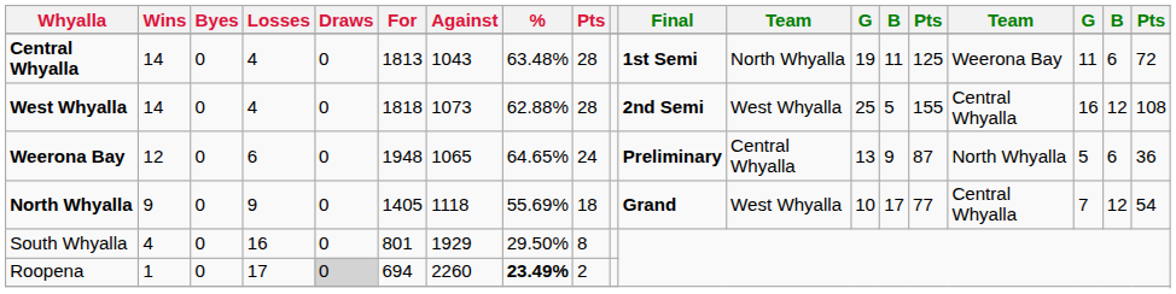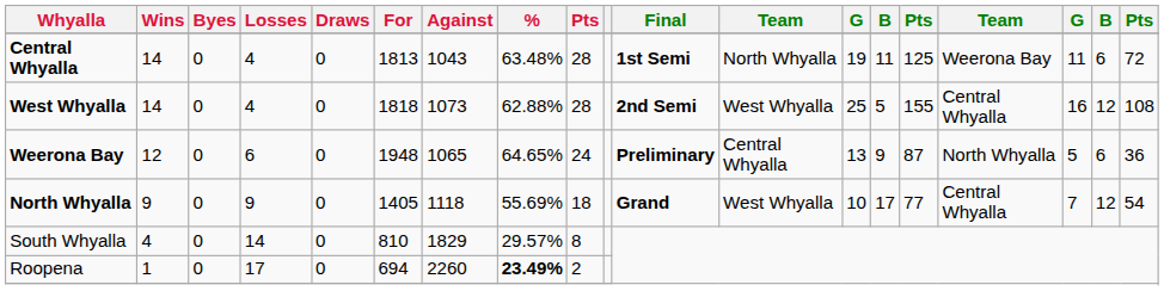 <table style="font-size: 85%; text-align: left;" class="wikitable">
 <tr>
 <th style="color:crimson">Whyalla</th>
 <th style="color:crimson">Wins</th>
 <th style="color:crimson">Byes</th>
 <th style="color:crimson">Losses</th>
 <th style="color:crimson">Draws</th>
 <th style="color:crimson">For</th>
 <th style="color:crimson">Against</th>
 <th style="color:crimson">%</th>
 <th style="color:crimson">Pts</th>
 <th></th>
 <th style="color:green">Final</th>
 <th style="color:green">Team</th>
 <th style="color:green">G</th>
 <th style="color:green">B</th>
 <th style="color:green">Pts</th>
 <th style="color:green">Team</th>
 <th style="color:green">G</th>
 <th style="color:green">B</th>
 <th style="color:green">Pts</th>
 </tr>
 <tr>
 </tr>
 <tr>
 </tr>
 <tr>
 <td><strong>	Central Whyalla	</strong></td>
 <td>14</td>
 <td>0</td>
 <td>4</td>
 <td>0</td>
 <td>1813</td>
 <td>1043</td>
 <td>63.48%</td>
 <td>28</td>
 <td></td>
 <td><strong>1st Semi</strong></td>
 <td>North Whyalla</td>
 <td>19</td>
 <td>11</td>
 <td>125</td>
 <td>Weerona Bay</td>
 <td>11</td>
 <td>6</td>
 <td>72</td>
 </tr>
 <tr>
 <td><strong>	West Whyalla	</strong></td>
 <td>14</td>
 <td>0</td>
 <td>4</td>
 <td>0</td>
 <td>1818</td>
 <td>1073</td>
 <td>62.88%</td>
 <td>28</td>
 <td></td>
 <td><strong>2nd Semi</strong></td>
 <td>West Whyalla</td>
 <td>25</td>
 <td>5</td>
 <td>155</td>
 <td>Central Whyalla</td>
 <td>16</td>
 <td>12</td>
 <td>108</td>
 </tr>
 <tr>
 <td><strong>	Weerona Bay	</strong></td>
 <td>12</td>
 <td>0</td>
 <td>6</td>
 <td>0</td>
 <td>1948</td>
 <td>1065</td>
 <td>64.65%</td>
 <td>24</td>
 <td></td>
 <td><strong>Preliminary</strong></td>
 <td>Central Whyalla</td>
 <td>13</td>
 <td>9</td>
 <td>87</td>
 <td>North Whyalla</td>
 <td>5</td>
 <td>6</td>
 <td>36</td>
 </tr>
 <tr>
 <td><strong>	North Whyalla	</strong></td>
 <td>9</td>
 <td>0</td>
 <td>9</td>
 <td>0</td>
 <td>1405</td>
 <td>1118</td>
 <td>55.69%</td>
 <td>18</td>
 <td></td>
 <td><strong>Grand</strong></td>
 <td>West Whyalla</td>
 <td>10</td>
 <td>17</td>
 <td>77</td>
 <td>Central Whyalla</td>
 <td>7</td>
 <td>12</td>
 <td>54</td>
 </tr>
 <tr>
 <td>South Whyalla</td>
 <td>4</td>
 <td>0</td>
-<td>16</td>
+<td>14</td>
 <td>0</td>
-<td>801</td>
-<td>1929</td>
-<td>29.50%</td>
+<td>810</td>
+<td>1829</td>
+<td>29.57%</td>
 <td>8</td>
 <td></td>
 </tr>
 <tr>
 <td>Roopena</td>
 <td>1</td>
 <td>0</td>
 <td>17</td>
-<td style="background: lightgrey;">0</td>
+<td>0</td>
 <td>694</td>
 <td>2260</td>
 <td><strong>23.49%</strong></td>
 <td>2</td>
 <td></td>
 </tr>
 <tr>
 </tr>
 </table>
